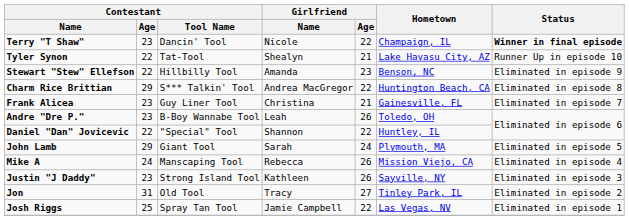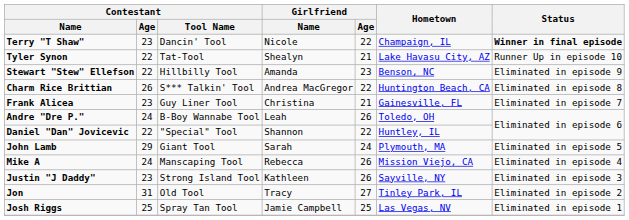 <table class="wikitable">
 <tr>
 <th colspan=3>Contestant</th>
 <th colspan=2>Girlfriend</th>
 <th rowspan=2>Hometown</th>
 <th rowspan=2>Status</th>
 </tr>
 <tr>
 <th>Name</th>
 <th>Age</th>
 <th>Tool Name</th>
 <th>Name</th>
 <th>Age</th>
 </tr>
 <tr>
 <td><strong>Terry "T Shaw"</strong></td>
 <td align="center">23</td>
 <td>Dancin' Tool</td>
 <td>Nicole</td>
 <td align="center">22</td>
 <td><a href='#'>Champaign, IL</a></td>
 <td><strong>Winner in final episode</strong></td>
 </tr>
 <tr>
 <td><strong>Tyler Synon</strong></td>
 <td align="center">22</td>
 <td>Tat-Tool</td>
 <td>Shealyn</td>
 <td align="center">21</td>
 <td><a href='#'>Lake Havasu City, AZ</a></td>
 <td>Runner Up in episode 10</td>
 </tr>
 <tr>
 <td><strong>Stewart "Stew" Ellefson</strong></td>
 <td align="center">22</td>
 <td>Hillbilly Tool</td>
 <td>Amanda</td>
 <td align="center">23</td>
 <td><a href='#'>Benson, NC</a></td>
 <td>Eliminated in episode 9</td>
 </tr>
 <tr>
 <td><strong>Charm Rice Brittian </strong></td>
-<td align="center">29</td>
+<td align="center">26</td>
 <td>S*** Talkin' Tool</td>
 <td>Andrea MacGregor</td>
 <td align="center">22</td>
 <td><a href='#'>Huntington Beach, CA</a></td>
 <td>Eliminated in episode 8</td>
 </tr>
 <tr>
 <td><strong>Frank Alicea</strong></td>
 <td align="center">23</td>
 <td>Guy Liner Tool</td>
 <td>Christina</td>
 <td align="center">21</td>
 <td><a href='#'>Gainesville, FL</a></td>
 <td>Eliminated in episode 7</td>
 </tr>
 <tr>
 <td><strong>Andre "Dre P."</strong></td>
-<td align="center">23</td>
+<td align="center">24</td>
 <td>B-Boy Wannabe Tool</td>
 <td>Leah</td>
 <td align="center">26</td>
 <td><a href='#'>Toledo, OH</a></td>
 <td rowspan=2>Eliminated in episode 6</td>
 </tr>
 <tr>
 <td><strong>Daniel "Dan" Jovicevic</strong></td>
 <td align="center">22</td>
 <td>"Special" Tool</td>
 <td>Shannon</td>
 <td align="center">22</td>
 <td><a href='#'>Huntley, IL</a></td>
 </tr>
 <tr>
 <td><strong>John Lamb</strong></td>
 <td align="center">29</td>
 <td>Giant Tool</td>
 <td>Sarah</td>
 <td align="center">24</td>
 <td><a href='#'>Plymouth, MA</a></td>
 <td>Eliminated in episode 5</td>
 </tr>
 <tr>
 <td><strong>Mike A</strong></td>
 <td align="center">24</td>
 <td>Manscaping Tool</td>
 <td>Rebecca</td>
 <td align="center">26</td>
 <td><a href='#'>Mission Viejo, CA</a></td>
 <td>Eliminated in episode 4</td>
 </tr>
 <tr>
 <td><strong>Justin "J Daddy"</strong></td>
 <td align="center">23</td>
 <td>Strong Island Tool</td>
 <td>Kathleen</td>
 <td align="center">26</td>
 <td><a href='#'>Sayville, NY</a></td>
 <td>Eliminated in episode 3</td>
 </tr>
 <tr>
 <td><strong>Jon</strong></td>
 <td align="center">31</td>
 <td>Old Tool</td>
 <td>Tracy</td>
 <td align="center">27</td>
 <td><a href='#'>Tinley Park, IL</a></td>
 <td>Eliminated in episode 2</td>
 </tr>
 <tr>
 <td><strong>Josh Riggs</strong></td>
 <td align="center">25</td>
 <td>Spray Tan Tool</td>
 <td>Jamie Campbell</td>
-<td align="center">22</td>
+<td align="center">25</td>
 <td><a href='#'>Las Vegas, NV</a></td>
 <td>Eliminated in episode 1</td>
 </tr>
 <tr>
 </tr>
 </table>
